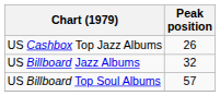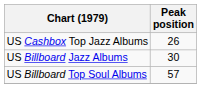 <table class="wikitable plainrowheaders sortable">
 <tr>
 <th scope="col">Chart (1979)</th>
 <th scope="col">Peak<br>position</th>
 </tr>
 <tr>
 <td>US <em><a href='#'>Cashbox</a></em> Top Jazz Albums</td>
 <td align="center">26</td>
 </tr>
 <tr>
 <td>US <em><a href='#'>Billboard</a></em> <a href='#'>Jazz Albums</a></td>
-<td align="center">32</td>
+<td align="center">30</td>
 </tr>
 <tr>
 <td>US <em>Billboard</em> <a href='#'>Top Soul Albums</a></td>
 <td align="center">57</td>
 </tr>
 <tr>
 </tr>
 </table>
